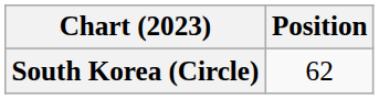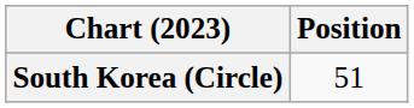 <table class="wikitable plainrowheaders" style="text-align:center">
 <tr>
 <th scope="col">Chart (2023)</th>
 <th scope="col">Position</th>
 </tr>
 <tr>
 <th scope="row">South Korea (Circle)</th>
-<td>62</td>
+<td>51</td>
 </tr>
 </table>
